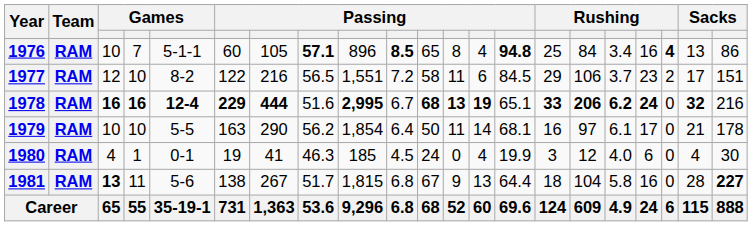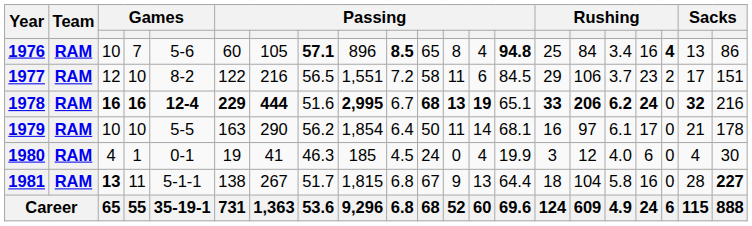 <table class="wikitable" style="text-align:center;">
 <tr>
 <th rowspan="2">Year</th>
 <th rowspan="2">Team</th>
 <th colspan="3">Games</th>
 <th colspan="9">Passing</th>
 <th colspan="5">Rushing</th>
 <th colspan="2">Sacks</th>
 </tr>
 <tr>
 <th></th>
 <th></th>
 <th></th>
 <th></th>
 <th></th>
 <th></th>
 <th></th>
 <th></th>
 <th></th>
 <th></th>
 <th></th>
 <th></th>
 <th></th>
 <th></th>
 <th></th>
 <th></th>
 <th></th>
 <th></th>
 <th></th>
 </tr>
 <tr>
 <th><a href='#'>1976</a></th>
 <th><a href='#'>RAM</a></th>
 <td>10</td>
 <td>7</td>
-<td>5-1-1</td>
+<td>5-6</td>
 <td>60</td>
 <td>105</td>
 <td><strong>57.1</strong></td>
 <td>896</td>
 <td><strong>8.5</strong></td>
 <td>65</td>
 <td>8</td>
 <td>4</td>
 <td><strong>94.8</strong></td>
 <td>25</td>
 <td>84</td>
 <td>3.4</td>
 <td>16</td>
 <td><strong>4</strong></td>
 <td>13</td>
 <td>86</td>
 </tr>
 <tr>
 <th><a href='#'>1977</a></th>
 <th><a href='#'>RAM</a></th>
 <td>12</td>
 <td>10</td>
 <td>8-2</td>
 <td>122</td>
 <td>216</td>
 <td>56.5</td>
 <td>1,551</td>
 <td>7.2</td>
 <td>58</td>
 <td>11</td>
 <td>6</td>
 <td>84.5</td>
 <td>29</td>
 <td>106</td>
 <td>3.7</td>
 <td>23</td>
 <td>2</td>
 <td>17</td>
 <td>151</td>
 </tr>
 <tr>
 <th><a href='#'>1978</a></th>
 <th><a href='#'>RAM</a></th>
 <td><strong>16</strong></td>
 <td><strong>16</strong></td>
 <td><strong>12-4</strong></td>
 <td><strong>229</strong></td>
 <td><strong>444</strong></td>
 <td>51.6</td>
 <td><strong>2,995</strong></td>
 <td>6.7</td>
 <td><strong>68</strong></td>
 <td><strong>13</strong></td>
 <td><strong>19</strong></td>
 <td>65.1</td>
 <td><strong>33</strong></td>
 <td><strong>206</strong></td>
 <td><strong>6.2</strong></td>
 <td><strong>24</strong></td>
 <td>0</td>
 <td><strong>32</strong></td>
 <td>216</td>
 </tr>
 <tr>
 <th><a href='#'>1979</a></th>
 <th><a href='#'>RAM</a></th>
 <td>10</td>
 <td>10</td>
 <td>5-5</td>
 <td>163</td>
 <td>290</td>
 <td>56.2</td>
 <td>1,854</td>
 <td>6.4</td>
 <td>50</td>
 <td>11</td>
 <td>14</td>
 <td>68.1</td>
 <td>16</td>
 <td>97</td>
 <td>6.1</td>
 <td>17</td>
 <td>0</td>
 <td>21</td>
 <td>178</td>
 </tr>
 <tr>
 <th><a href='#'>1980</a></th>
 <th><a href='#'>RAM</a></th>
 <td>4</td>
 <td>1</td>
 <td>0-1</td>
 <td>19</td>
 <td>41</td>
 <td>46.3</td>
 <td>185</td>
 <td>4.5</td>
 <td>24</td>
 <td>0</td>
 <td>4</td>
 <td>19.9</td>
 <td>3</td>
 <td>12</td>
 <td>4.0</td>
 <td>6</td>
 <td>0</td>
 <td>4</td>
 <td>30</td>
 </tr>
 <tr>
 <th><a href='#'>1981</a></th>
 <th><a href='#'>RAM</a></th>
 <td><strong>13</strong></td>
 <td>11</td>
-<td>5-6</td>
+<td>5-1-1</td>
 <td>138</td>
 <td>267</td>
 <td>51.7</td>
 <td>1,815</td>
 <td>6.8</td>
 <td>67</td>
 <td>9</td>
 <td>13</td>
 <td>64.4</td>
 <td>18</td>
 <td>104</td>
 <td>5.8</td>
 <td>16</td>
 <td>0</td>
 <td>28</td>
 <td><strong>227</strong></td>
 </tr>
 <tr>
 <th colspan="2">Career</th>
 <th>65</th>
 <th>55</th>
 <th>35-19-1</th>
 <th>731</th>
 <th>1,363</th>
 <th>53.6</th>
 <th>9,296</th>
 <th>6.8</th>
 <th>68</th>
 <th>52</th>
 <th>60</th>
 <th>69.6</th>
 <th>124</th>
 <th>609</th>
 <th>4.9</th>
 <th>24</th>
 <th>6</th>
 <th>115</th>
 <th>888</th>
 </tr>
 </table>
